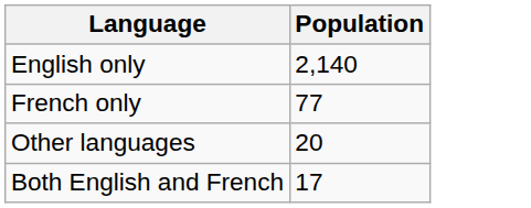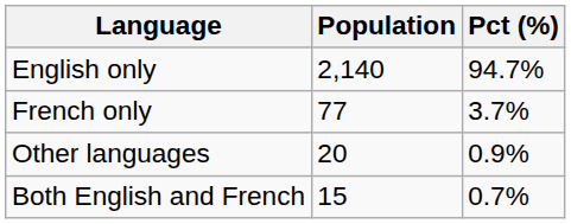 <table class="wikitable">
 <tr>
 <th>Language</th>
 <th>Population</th>
+<th>Pct (%)</th>
 </tr>
 <tr>
 <td>English only</td>
 <td>2,140</td>
+<td>94.7%</td>
 </tr>
 <tr>
 <td>French only</td>
 <td>77</td>
+<td>3.7%</td>
 </tr>
 <tr>
 <td>Other languages</td>
 <td>20</td>
+<td>0.9%</td>
 </tr>
 <tr>
 <td>Both English and French</td>
-<td>17</td>
+<td>15</td>
+<td>0.7%</td>
 </tr>
 </table>
